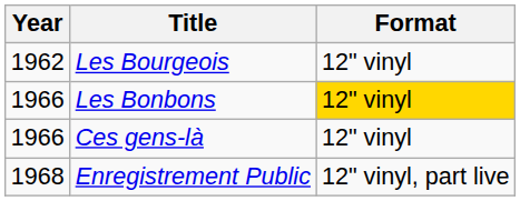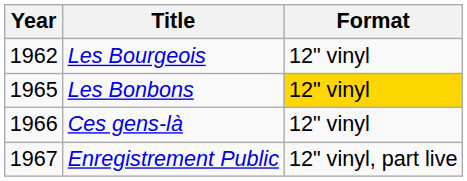 <table class="wikitable">
 <tr>
 <th>Year</th>
 <th>Title</th>
 <th>Format</th>
 </tr>
 <tr>
 <td>1962</td>
 <td><em><a href='#'>Les Bourgeois</a></em></td>
 <td>12" vinyl</td>
 </tr>
 <tr>
-<td>1966</td>
+<td>1965</td>
 <td><em><a href='#'>Les Bonbons</a></em></td>
 <td style="background: gold;">12" vinyl</td>
 </tr>
 <tr>
 <td>1966</td>
 <td><em><a href='#'>Ces gens-là</a></em></td>
 <td>12" vinyl</td>
 </tr>
 <tr>
-<td>1968</td>
+<td>1967</td>
 <td><em><a href='#'>Enregistrement Public</a></em></td>
 <td>12" vinyl, part live</td>
 </tr>
 </table>
